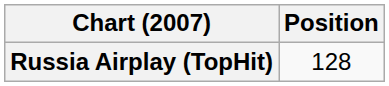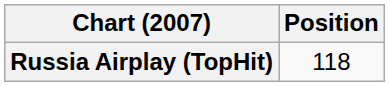 <table class="wikitable plainrowheaders" style="text-align:center">
 <tr>
 <th scope="col">Chart (2007)</th>
 <th scope="col">Position</th>
 </tr>
 <tr>
 <th scope="row">Russia Airplay (TopHit)</th>
-<td>128</td>
+<td>118</td>
 </tr>
 </table>
